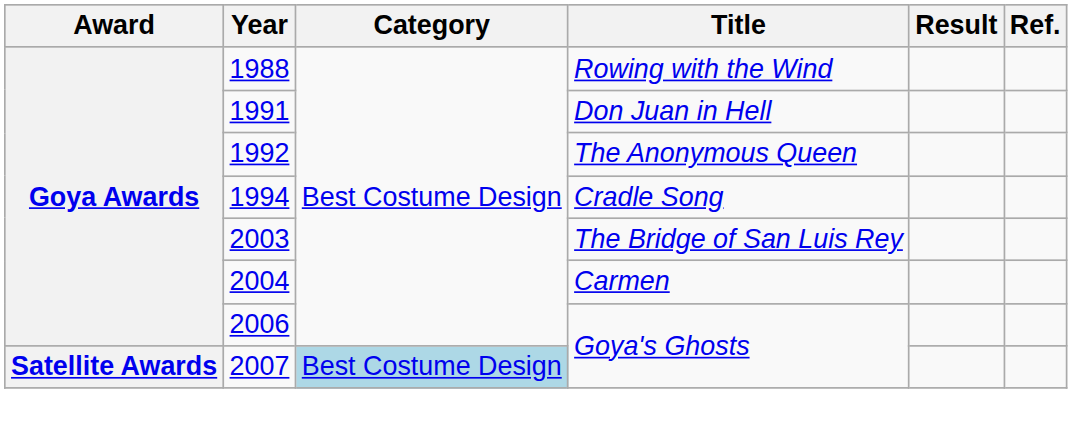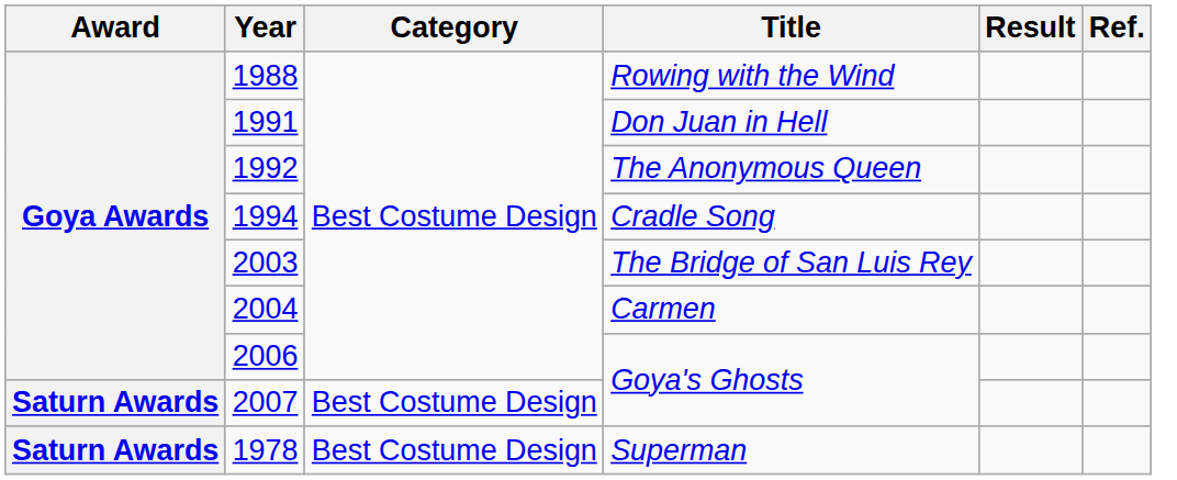 <table class="wikitable sortable">
 <tr>
 <th scope="col">Award</th>
 <th scope="col">Year</th>
 <th scope="col">Category</th>
 <th scope="col">Title</th>
 <th scope="col">Result</th>
 <th>Ref.</th>
 </tr>
 <tr>
 <th rowspan="7" scope="row" style="text-align:center;"><a href='#'>Goya Awards</a></th>
 <td style="text-align:center;"><a href='#'>1988</a></td>
 <td rowspan="7"><a href='#'>Best Costume Design</a></td>
 <td><em><a href='#'>Rowing with the Wind</a></em></td>
 <td></td>
 <td style="text-align:center;"></td>
 </tr>
 <tr>
 <td style="text-align:center;"><a href='#'>1991</a></td>
 <td><em><a href='#'>Don Juan in Hell</a></em></td>
 <td></td>
 <td style="text-align:center;"></td>
 </tr>
 <tr>
 <td style="text-align:center;"><a href='#'>1992</a></td>
 <td><em><a href='#'>The Anonymous Queen</a></em></td>
 <td></td>
 <td style="text-align:center;"></td>
 </tr>
 <tr>
 <td style="text-align:center;"><a href='#'>1994</a></td>
 <td><em><a href='#'>Cradle Song</a></em></td>
 <td></td>
 <td style="text-align:center;"></td>
 </tr>
 <tr>
 <td style="text-align:center;"><a href='#'>2003</a></td>
 <td><em><a href='#'>The Bridge of San Luis Rey</a></em></td>
 <td></td>
 <td style="text-align:center;"></td>
 </tr>
 <tr>
 <td style="text-align:center;"><a href='#'>2004</a></td>
 <td><em><a href='#'>Carmen</a></em></td>
 <td></td>
 <td style="text-align:center;"></td>
 </tr>
 <tr>
 <td style="text-align:center;"><a href='#'>2006</a></td>
 <td rowspan="2"><em><a href='#'>Goya's Ghosts</a></em></td>
 <td></td>
 <td style="text-align:center;"></td>
 </tr>
 <tr>
-<th scope="row" style="text-align:center;"><a href='#'>Satellite Awards</a></th>
+<th scope="row" style="text-align:center;"><a href='#'>Saturn Awards</a></th>
 <td style="text-align:center;"><a href='#'>2007</a></td>
-<td style="background: lightblue;"><a href='#'>Best Costume Design</a></td>
+<td><a href='#'>Best Costume Design</a></td>
+<td></td>
+<td style="text-align:center;"></td>
+</tr>
+<tr>
+<th scope="row" style="text-align:center;"><a href='#'>Saturn Awards</a></th>
+<td style="text-align:center;"><a href='#'>1978</a></td>
+<td><a href='#'>Best Costume Design</a></td>
+<td><em><a href='#'>Superman</a></em></td>
 <td></td>
 <td style="text-align:center;"></td>
 </tr>
 </table>
